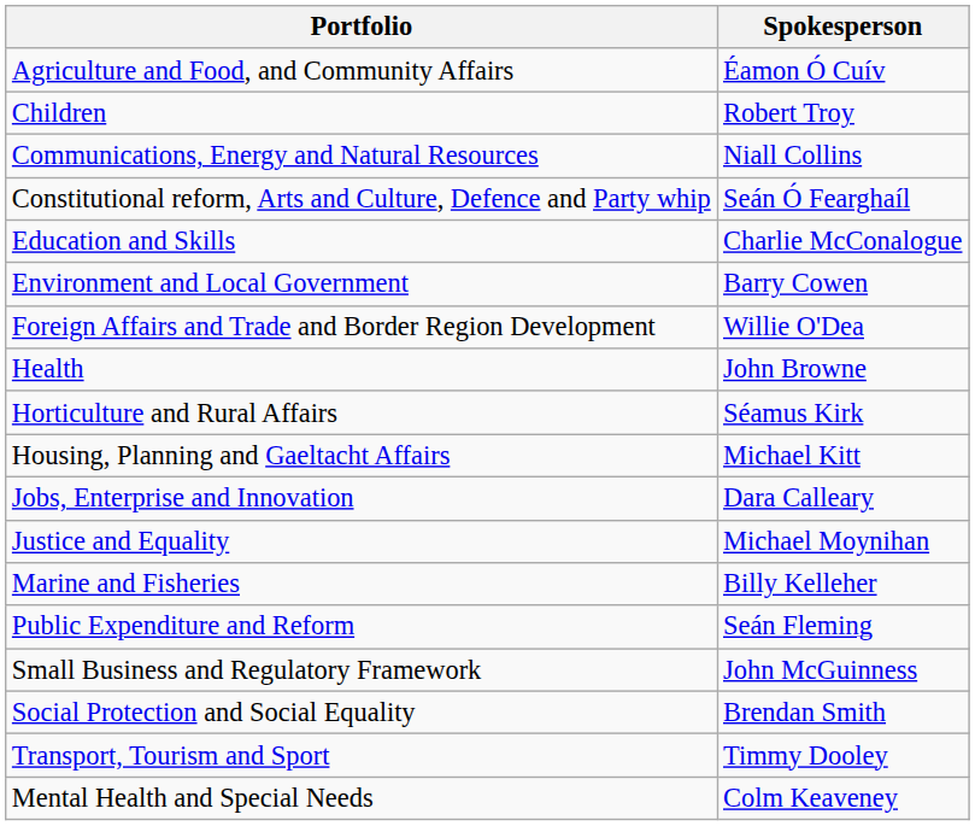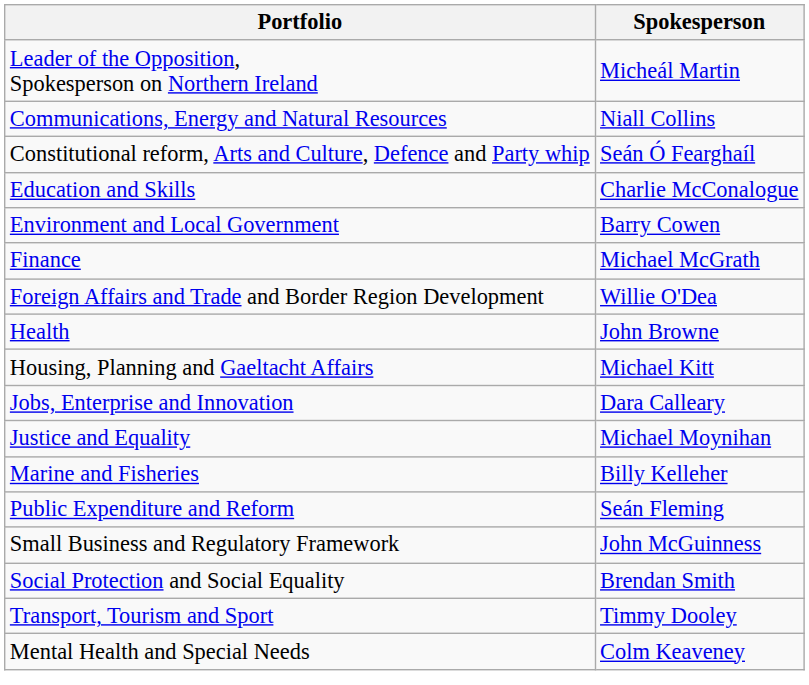 <table class="wikitable">
 <tr>
 <th>Portfolio</th>
 <th>Spokesperson</th>
 </tr>
 <tr>
-<td><a href='#'>Agriculture and Food</a>, and Community Affairs</td>
-<td><a href='#'>Éamon Ó Cuív</a></td>
-</tr>
-<tr>
-<td><a href='#'>Children</a></td>
-<td><a href='#'>Robert Troy</a></td>
+<td><a href='#'>Leader of the Opposition</a>,<br>Spokesperson on <a href='#'>Northern Ireland</a></td>
+<td><a href='#'>Micheál Martin</a></td>
 </tr>
 <tr>
 <td><a href='#'>Communications, Energy and Natural Resources</a></td>
 <td><a href='#'>Niall Collins</a></td>
 </tr>
 <tr>
 <td>Constitutional reform, <a href='#'>Arts and Culture</a>, <a href='#'>Defence</a> and <a href='#'>Party whip</a></td>
 <td><a href='#'>Seán Ó Fearghaíl</a></td>
 </tr>
 <tr>
 <td><a href='#'>Education and Skills</a></td>
 <td><a href='#'>Charlie McConalogue</a></td>
 </tr>
 <tr>
 <td><a href='#'>Environment and Local Government</a></td>
 <td><a href='#'>Barry Cowen</a></td>
 </tr>
 <tr>
+<td><a href='#'>Finance</a></td>
+<td><a href='#'>Michael McGrath</a></td>
+</tr>
+<tr>
 <td><a href='#'>Foreign Affairs and Trade</a> and Border Region Development</td>
 <td><a href='#'>Willie O'Dea</a></td>
 </tr>
 <tr>
 <td><a href='#'>Health</a></td>
 <td><a href='#'>John Browne</a></td>
-</tr>
-<tr>
-<td><a href='#'>Horticulture</a> and Rural Affairs</td>
-<td><a href='#'>Séamus Kirk</a></td>
 </tr>
 <tr>
 <td>Housing, Planning and <a href='#'>Gaeltacht Affairs</a></td>
 <td><a href='#'>Michael Kitt</a></td>
 </tr>
 <tr>
 <td><a href='#'>Jobs, Enterprise and Innovation</a></td>
 <td><a href='#'>Dara Calleary</a></td>
 </tr>
 <tr>
 <td><a href='#'>Justice and Equality</a></td>
 <td><a href='#'>Michael Moynihan</a></td>
 </tr>
 <tr>
 <td><a href='#'>Marine and Fisheries</a></td>
 <td><a href='#'>Billy Kelleher</a></td>
 </tr>
 <tr>
 <td><a href='#'>Public Expenditure and Reform</a></td>
 <td><a href='#'>Seán Fleming</a></td>
 </tr>
 <tr>
 <td>Small Business and Regulatory Framework</td>
 <td><a href='#'>John McGuinness</a></td>
 </tr>
 <tr>
 <td><a href='#'>Social Protection</a> and Social Equality</td>
 <td><a href='#'>Brendan Smith</a></td>
 </tr>
 <tr>
 <td><a href='#'>Transport, Tourism and Sport</a></td>
 <td><a href='#'>Timmy Dooley</a></td>
 </tr>
 <tr>
 <td>Mental Health and Special Needs</td>
 <td><a href='#'>Colm Keaveney</a></td>
 </tr>
 </table>
